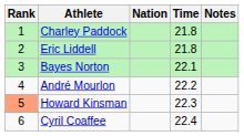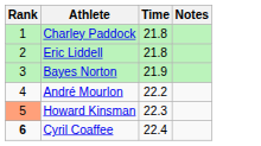 <table class="wikitable sortable" style="text-align:center">
 <tr>
 <th>Rank</th>
 <th>Athlete</th>
-<th>Nation</th>
 <th>Time</th>
 <th>Notes</th>
 </tr>
 <tr bgcolor=bbf3bb>
 <td>1</td>
 <td align="left"><a href='#'>Charley Paddock</a></td>
-<td align="left"></td>
 <td>21.8</td>
 <td></td>
 </tr>
 <tr bgcolor=bbf3bb>
 <td>2</td>
 <td align="left"><a href='#'>Eric Liddell</a></td>
-<td align="left"></td>
 <td>21.8</td>
 <td></td>
 </tr>
 <tr bgcolor=bbf3bb>
 <td>3</td>
 <td align="left"><a href='#'>Bayes Norton</a></td>
-<td align="left"></td>
-<td>22.1</td>
+<td>21.9</td>
 <td></td>
 </tr>
 <tr>
 <td>4</td>
 <td align="left"><a href='#'>André Mourlon</a></td>
-<td align="left"></td>
 <td>22.2</td>
 <td></td>
 </tr>
 <tr>
 <td style="background: lightsalmon;">5</td>
 <td align="left"><a href='#'>Howard Kinsman</a></td>
-<td align="left"></td>
 <td>22.3</td>
 <td></td>
 </tr>
 <tr>
-<td>6</td>
+<td><strong>6</strong></td>
 <td align="left"><a href='#'>Cyril Coaffee</a></td>
-<td align="left"></td>
 <td>22.4</td>
 <td></td>
 </tr>
 </table>
